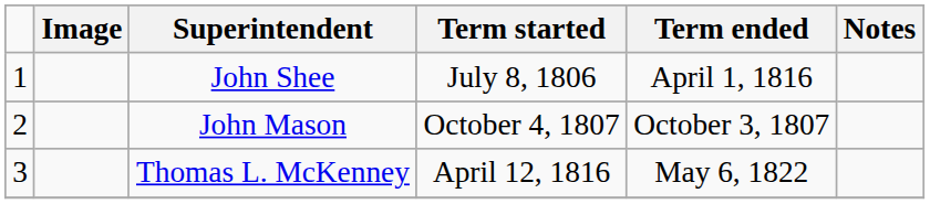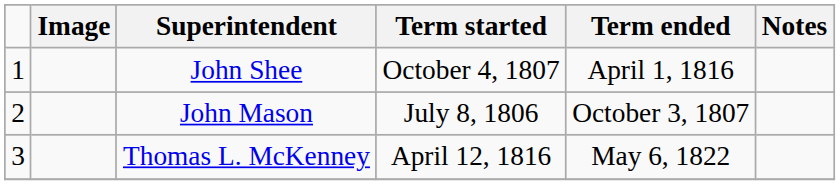 <table class=wikitable style="text-align:center">
 <tr>
 <td></td>
 <th>Image</th>
 <th>Superintendent</th>
 <th>Term started</th>
 <th>Term ended</th>
 <th>Notes</th>
 </tr>
 <tr>
 <td>1</td>
 <td></td>
 <td><a href='#'>John Shee</a></td>
-<td>July 8, 1806</td>
+<td>October 4, 1807</td>
 <td>April 1, 1816</td>
 <td></td>
 </tr>
 <tr>
 <td>2</td>
 <td></td>
 <td><a href='#'>John Mason</a></td>
-<td>October 4, 1807</td>
+<td>July 8, 1806</td>
 <td>October 3, 1807</td>
 <td></td>
 </tr>
 <tr>
 <td>3</td>
 <td></td>
 <td><a href='#'>Thomas L. McKenney</a></td>
 <td>April 12, 1816</td>
 <td>May 6, 1822</td>
 <td></td>
 </tr>
 <tr>
 </tr>
 </table>
